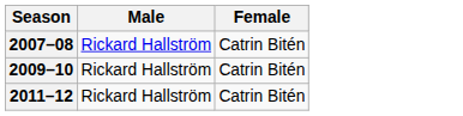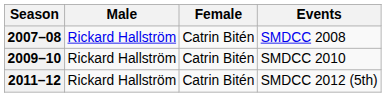 <table class="wikitable">
 <tr>
 <th scope="col">Season</th>
 <th scope="col">Male</th>
 <th scope="col">Female</th>
+<th scope="col">Events</th>
 </tr>
 <tr>
 <th scope="row">2007–08</th>
 <td><a href='#'>Rickard Hallström</a></td>
 <td>Catrin Bitén</td>
+<td><a href='#'>SMDCC</a> 2008 </td>
 </tr>
 <tr>
 <th scope="row">2009–10</th>
 <td>Rickard Hallström</td>
 <td>Catrin Bitén</td>
+<td>SMDCC 2010 </td>
 </tr>
 <tr>
 <th scope="row">2011–12</th>
 <td>Rickard Hallström</td>
 <td>Catrin Bitén</td>
+<td>SMDCC 2012 (5th)</td>
 </tr>
 </table>
